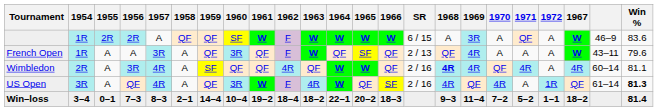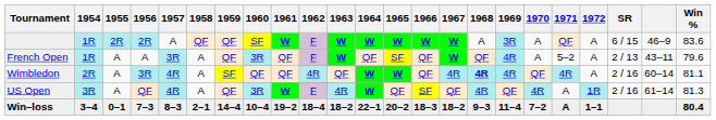 <table class=wikitable style=text-align:center>
 <tr>
 <th style="width:100px;">Tournament</th>
 <th>1954</th>
 <th>1955</th>
 <th>1956</th>
 <th>1957</th>
 <th>1958</th>
 <th>1959</th>
 <th>1960</th>
 <th>1961</th>
 <th>1962</th>
 <th>1963</th>
 <th>1964</th>
 <th>1965</th>
 <th>1966</th>
-<th style="width:45px;">SR</th>
+<th>1967</th>
 <th>1968</th>
 <th>1969</th>
 <th><a href='#'>1970</a></th>
 <th><a href='#'>1971</a></th>
 <th><a href='#'>1972</a></th>
-<th>1967</th>
+<th style="width:45px;">SR</th>
 <th style="width:45px;"></th>
 <th style="width:45px;">Win %</th>
 </tr>
 <tr>
 <td align=left bgcolor=#efefef></td>
 <td bgcolor=afeeee><a href='#'>1R</a></td>
 <td bgcolor=afeeee><a href='#'>2R</a></td>
 <td bgcolor=afeeee><a href='#'>2R</a></td>
 <td>A</td>
 <td bgcolor=ffebcd><a href='#'>QF</a></td>
 <td bgcolor=ffebcd><a href='#'>QF</a></td>
 <td bgcolor=yellow><a href='#'>SF</a></td>
 <td bgcolor=lime><a href='#'><strong>W</strong></a></td>
 <td bgcolor=thistle><a href='#'>F</a></td>
 <td bgcolor=lime><a href='#'><strong>W</strong></a></td>
 <td bgcolor=lime><a href='#'><strong>W</strong></a></td>
 <td bgcolor=lime><a href='#'><strong>W</strong></a></td>
 <td bgcolor=lime><a href='#'><strong>W</strong></a></td>
-<td>6 / 15</td>
+<td bgcolor=lime><a href='#'><strong>W</strong></a></td>
 <td>A</td>
 <td bgcolor=afeeee><a href='#'>3R</a></td>
 <td>A</td>
 <td bgcolor=ffebcd><a href='#'>QF</a></td>
 <td>A</td>
-<td bgcolor=lime><a href='#'><strong>W</strong></a></td>
+<td>6 / 15</td>
 <td>46–9</td>
 <td>83.6</td>
 </tr>
 <tr>
 <td align=left bgcolor=#efefef><a href='#'>French Open</a></td>
 <td bgcolor=afeeee><a href='#'>1R</a></td>
 <td>A</td>
 <td>A</td>
 <td bgcolor=afeeee><a href='#'>3R</a></td>
 <td>A</td>
 <td bgcolor=ffebcd><a href='#'>QF</a></td>
 <td bgcolor=afeeee><a href='#'>3R</a></td>
 <td bgcolor=ffebcd><a href='#'>QF</a></td>
 <td bgcolor=thistle><a href='#'>F</a></td>
 <td bgcolor=lime><a href='#'><strong>W</strong></a></td>
 <td bgcolor=ffebcd><a href='#'>QF</a></td>
 <td bgcolor=yellow><a href='#'>SF</a></td>
 <td bgcolor=ffebcd><a href='#'>QF</a></td>
-<td>2 / 13</td>
+<td bgcolor=lime><a href='#'><strong>W</strong></a></td>
 <td bgcolor=ffebcd><a href='#'>QF</a></td>
 <td bgcolor=afeeee><a href='#'>4R</a></td>
 <td>A</td>
+<td>5–2</td>
 <td>A</td>
-<td>A</td>
-<td bgcolor=lime><a href='#'><strong>W</strong></a></td>
+<td>2 / 13</td>
 <td>43–11</td>
 <td>79.6</td>
 </tr>
 <tr>
 <td align=left bgcolor=#efefef><a href='#'>Wimbledon</a></td>
 <td bgcolor=afeeee><a href='#'>2R</a></td>
 <td>A</td>
 <td bgcolor=afeeee><a href='#'>3R</a></td>
 <td bgcolor=afeeee><a href='#'>4R</a></td>
 <td>A</td>
 <td bgcolor=yellow><a href='#'>SF</a></td>
 <td bgcolor=ffebcd><a href='#'>QF</a></td>
 <td bgcolor=ffebcd><a href='#'>QF</a></td>
 <td bgcolor=afeeee><a href='#'>4R</a></td>
 <td bgcolor=ffebcd><a href='#'>QF</a></td>
 <td bgcolor=lime><a href='#'><strong>W</strong></a></td>
 <td bgcolor=lime><a href='#'><strong>W</strong></a></td>
 <td bgcolor=ffebcd><a href='#'>QF</a></td>
-<td>2 / 16</td>
+<td bgcolor=afeeee><a href='#'>4R</a></td>
 <td bgcolor=afeeee><strong><a href='#'>4R</a></strong></td>
 <td bgcolor=afeeee><a href='#'>4R</a></td>
 <td bgcolor=ffebcd><a href='#'>QF</a></td>
 <td bgcolor=afeeee><a href='#'>4R</a></td>
 <td>A</td>
-<td bgcolor=afeeee><a href='#'>4R</a></td>
+<td>2 / 16</td>
 <td>60–14</td>
 <td>81.1</td>
 </tr>
 <tr>
 <td align=left bgcolor=#efefef><a href='#'>US Open</a></td>
 <td bgcolor=afeeee><a href='#'>3R</a></td>
 <td>A</td>
 <td bgcolor=ffebcd><a href='#'>QF</a></td>
 <td bgcolor=afeeee><a href='#'>4R</a></td>
 <td>A</td>
 <td bgcolor=ffebcd><a href='#'>QF</a></td>
 <td bgcolor=afeeee><a href='#'>3R</a></td>
 <td bgcolor=lime><a href='#'><strong>W</strong></a></td>
 <td bgcolor=thistle><a href='#'>F</a></td>
 <td bgcolor=afeeee><a href='#'>4R</a></td>
 <td bgcolor=lime><a href='#'><strong>W</strong></a></td>
 <td bgcolor=ffebcd><a href='#'>QF</a></td>
 <td bgcolor=yellow><a href='#'>SF</a></td>
-<td>2 / 16</td>
+<td bgcolor=ffebcd><a href='#'>QF</a></td>
 <td bgcolor=afeeee><a href='#'>4R</a></td>
 <td bgcolor=ffebcd><a href='#'>QF</a></td>
 <td bgcolor=afeeee><a href='#'>4R</a></td>
 <td>A</td>
 <td bgcolor=afeeee><a href='#'>1R</a></td>
-<td bgcolor=ffebcd><a href='#'>QF</a></td>
+<td>2 / 16</td>
 <td>61–14</td>
-<td><strong>81.3</strong></td>
+<td>81.3</td>
 </tr>
 <tr style="font-weight:bold; background:#efefef;">
 <td style=text-align:left>Win–loss</td>
 <td>3–4</td>
 <td>0–1</td>
 <td>7–3</td>
 <td>8–3</td>
 <td>2–1</td>
 <td>14–4</td>
 <td>10–4</td>
 <td>19–2</td>
 <td>18–4</td>
 <td>18–2</td>
 <td>22–1</td>
 <td>20–2</td>
 <td>18–3</td>
-<td></td>
+<td>18–2</td>
 <td>9–3</td>
 <td>11–4</td>
 <td>7–2</td>
-<td>5–2</td>
+<td>A</td>
 <td>1–1</td>
-<td>18–2</td>
 <td></td>
-<td>81.4</td>
+<td></td>
+<td>80.4</td>
 </tr>
 </table>
